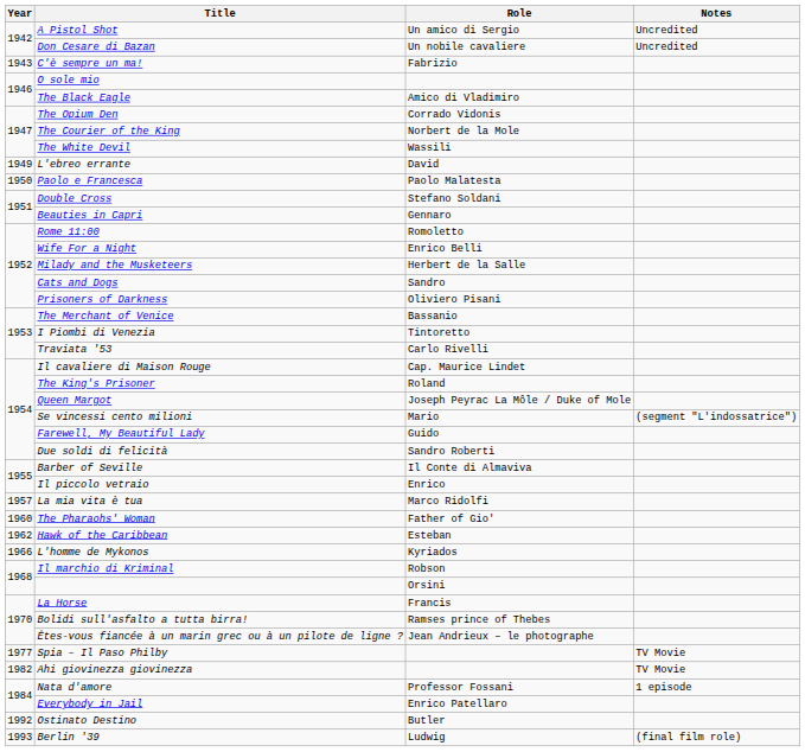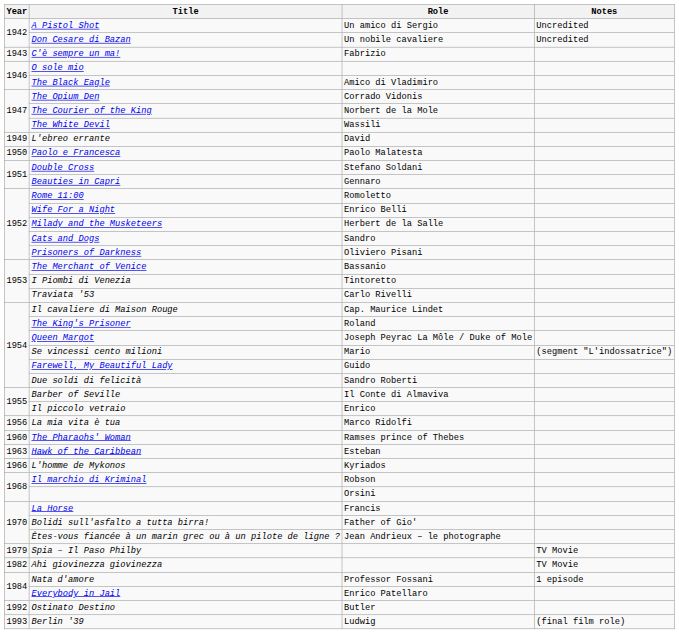 <table class="wikitable sortable">
 <tr>
 <th>Year</th>
 <th>Title</th>
 <th>Role</th>
 <th class="unsortable">Notes</th>
 </tr>
 <tr>
 <td rowspan=2>1942</td>
 <td><em><a href='#'>A Pistol Shot</a></em></td>
 <td>Un amico di Sergio</td>
 <td>Uncredited</td>
 </tr>
 <tr>
 <td><em><a href='#'>Don Cesare di Bazan</a></em></td>
 <td>Un nobile cavaliere</td>
 <td>Uncredited</td>
 </tr>
 <tr>
 <td>1943</td>
 <td><em><a href='#'>C'è sempre un ma!</a></em></td>
 <td>Fabrizio</td>
 <td></td>
 </tr>
 <tr>
 <td rowspan=2>1946</td>
 <td><em><a href='#'>O sole mio</a></em></td>
 <td></td>
 <td></td>
 </tr>
 <tr>
 <td><em><a href='#'>The Black Eagle</a></em></td>
 <td>Amico di Vladimiro</td>
 <td></td>
 </tr>
 <tr>
 <td rowspan=3>1947</td>
 <td><em><a href='#'>The Opium Den</a></em></td>
 <td>Corrado Vidonis</td>
 <td></td>
 </tr>
 <tr>
 <td><em><a href='#'>The Courier of the King</a></em></td>
 <td>Norbert de la Mole</td>
 <td></td>
 </tr>
 <tr>
 <td><em><a href='#'>The White Devil</a></em></td>
 <td>Wassili</td>
 <td></td>
 </tr>
 <tr>
 <td>1949</td>
 <td><em>L'ebreo errante</em></td>
 <td>David</td>
 <td></td>
 </tr>
 <tr>
 <td>1950</td>
 <td><em><a href='#'>Paolo e Francesca</a></em></td>
 <td>Paolo Malatesta</td>
 <td></td>
 </tr>
 <tr>
 <td rowspan=2>1951</td>
 <td><em><a href='#'>Double Cross</a></em></td>
 <td>Stefano Soldani</td>
 <td></td>
 </tr>
 <tr>
 <td><em><a href='#'>Beauties in Capri</a></em></td>
 <td>Gennaro</td>
 <td></td>
 </tr>
 <tr>
 <td rowspan=5>1952</td>
 <td><em><a href='#'>Rome 11:00</a></em></td>
 <td>Romoletto</td>
 <td></td>
 </tr>
 <tr>
 <td><em><a href='#'>Wife For a Night</a></em></td>
 <td>Enrico Belli</td>
 <td></td>
 </tr>
 <tr>
 <td><em><a href='#'>Milady and the Musketeers</a></em></td>
 <td>Herbert de la Salle</td>
 <td></td>
 </tr>
 <tr>
 <td><em><a href='#'>Cats and Dogs</a></em></td>
 <td>Sandro</td>
 <td></td>
 </tr>
 <tr>
 <td><em><a href='#'>Prisoners of Darkness</a></em></td>
 <td>Oliviero Pisani</td>
 <td></td>
 </tr>
 <tr>
 <td rowspan=3>1953</td>
 <td><em><a href='#'>The Merchant of Venice</a></em></td>
 <td>Bassanio</td>
 <td></td>
 </tr>
 <tr>
 <td><em>I Piombi di Venezia</em></td>
 <td>Tintoretto</td>
 <td></td>
 </tr>
 <tr>
 <td><em>Traviata '53</em></td>
 <td>Carlo Rivelli</td>
 <td></td>
 </tr>
 <tr>
 <td rowspan=6>1954</td>
 <td><em>Il cavaliere di Maison Rouge</em></td>
 <td>Cap. Maurice Lindet</td>
 <td></td>
 </tr>
 <tr>
 <td><em><a href='#'>The King's Prisoner</a></em></td>
 <td>Roland</td>
 <td></td>
 </tr>
 <tr>
 <td><em><a href='#'>Queen Margot</a></em></td>
 <td>Joseph Peyrac La Môle / Duke of Mole</td>
 <td></td>
 </tr>
 <tr>
 <td><em>Se vincessi cento milioni</em></td>
 <td>Mario</td>
 <td>(segment "L'indossatrice")</td>
 </tr>
 <tr>
 <td><em><a href='#'>Farewell, My Beautiful Lady</a></em></td>
 <td>Guido</td>
 <td></td>
 </tr>
 <tr>
 <td><em>Due soldi di felicità</em></td>
 <td>Sandro Roberti</td>
 <td></td>
 </tr>
 <tr>
 <td rowspan=2>1955</td>
 <td><em>Barber of Seville</em></td>
 <td>Il Conte di Almaviva</td>
 <td></td>
 </tr>
 <tr>
 <td><em>Il piccolo vetraio</em></td>
 <td>Enrico</td>
 <td></td>
 </tr>
 <tr>
-<td>1957</td>
+<td>1956</td>
 <td><em>La mia vita è tua</em></td>
 <td>Marco Ridolfi</td>
 <td></td>
 </tr>
 <tr>
 <td>1960</td>
 <td><em><a href='#'>The Pharaohs' Woman</a></em></td>
-<td>Father of Gio'</td>
+<td>Ramses prince of Thebes</td>
 <td></td>
 </tr>
 <tr>
-<td>1962</td>
+<td>1963</td>
 <td><em><a href='#'>Hawk of the Caribbean</a></em></td>
 <td>Esteban</td>
 <td></td>
 </tr>
 <tr>
 <td>1966</td>
 <td><em>L'homme de Mykonos</em></td>
 <td>Kyriados</td>
 <td></td>
 </tr>
 <tr>
 <td rowspan=2>1968</td>
 <td><em><a href='#'>Il marchio di Kriminal</a></em></td>
 <td>Robson</td>
 <td></td>
 </tr>
 <tr>
 <td><em></em></td>
 <td>Orsini</td>
 <td></td>
 </tr>
 <tr>
 <td rowspan=3>1970</td>
 <td><em><a href='#'>La Horse</a></em></td>
 <td>Francis</td>
 <td></td>
 </tr>
 <tr>
 <td><em>Bolidi sull'asfalto a tutta birra!</em></td>
-<td>Ramses prince of Thebes</td>
+<td>Father of Gio'</td>
 <td></td>
 </tr>
 <tr>
 <td><em>Êtes-vous fiancée à un marin grec ou à un pilote de ligne ?</em></td>
 <td>Jean Andrieux – le photographe</td>
 <td></td>
 </tr>
 <tr>
-<td>1977</td>
+<td>1979</td>
 <td><em>Spia – Il Paso Philby</em></td>
 <td></td>
 <td>TV Movie</td>
 </tr>
 <tr>
 <td>1982</td>
 <td><em>Ahi giovinezza giovinezza</em></td>
 <td></td>
 <td>TV Movie</td>
 </tr>
 <tr>
 <td rowspan=2>1984</td>
 <td><em>Nata d'amore</em></td>
 <td>Professor Fossani</td>
 <td>1 episode</td>
 </tr>
 <tr>
 <td><em><a href='#'>Everybody in Jail</a></em></td>
 <td>Enrico Patellaro</td>
 <td></td>
 </tr>
 <tr>
 <td>1992</td>
 <td><em>Ostinato Destino</em></td>
 <td>Butler</td>
 <td></td>
 </tr>
 <tr>
 <td>1993</td>
 <td><em>Berlin '39</em></td>
 <td>Ludwig</td>
 <td>(final film role)</td>
 </tr>
 </table>
